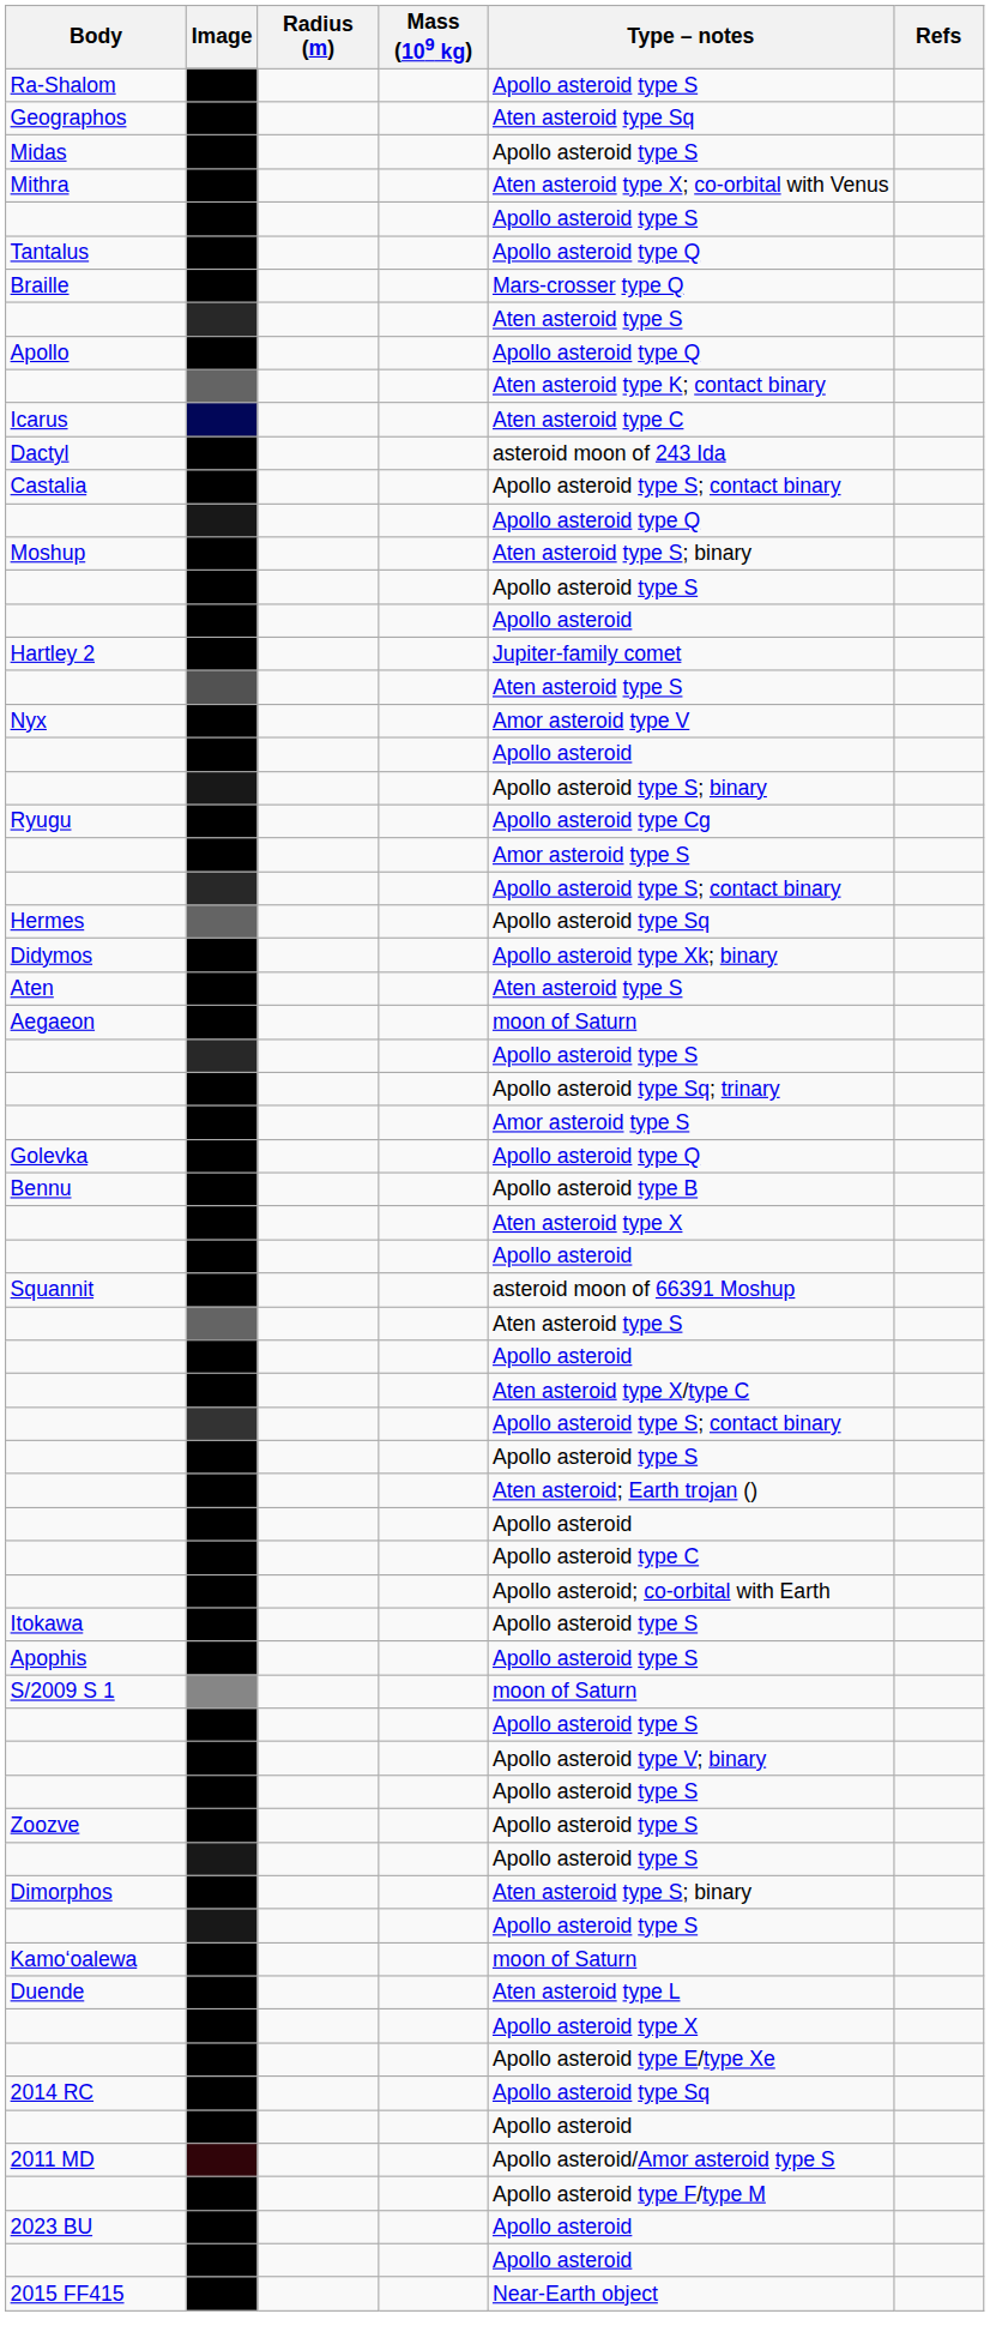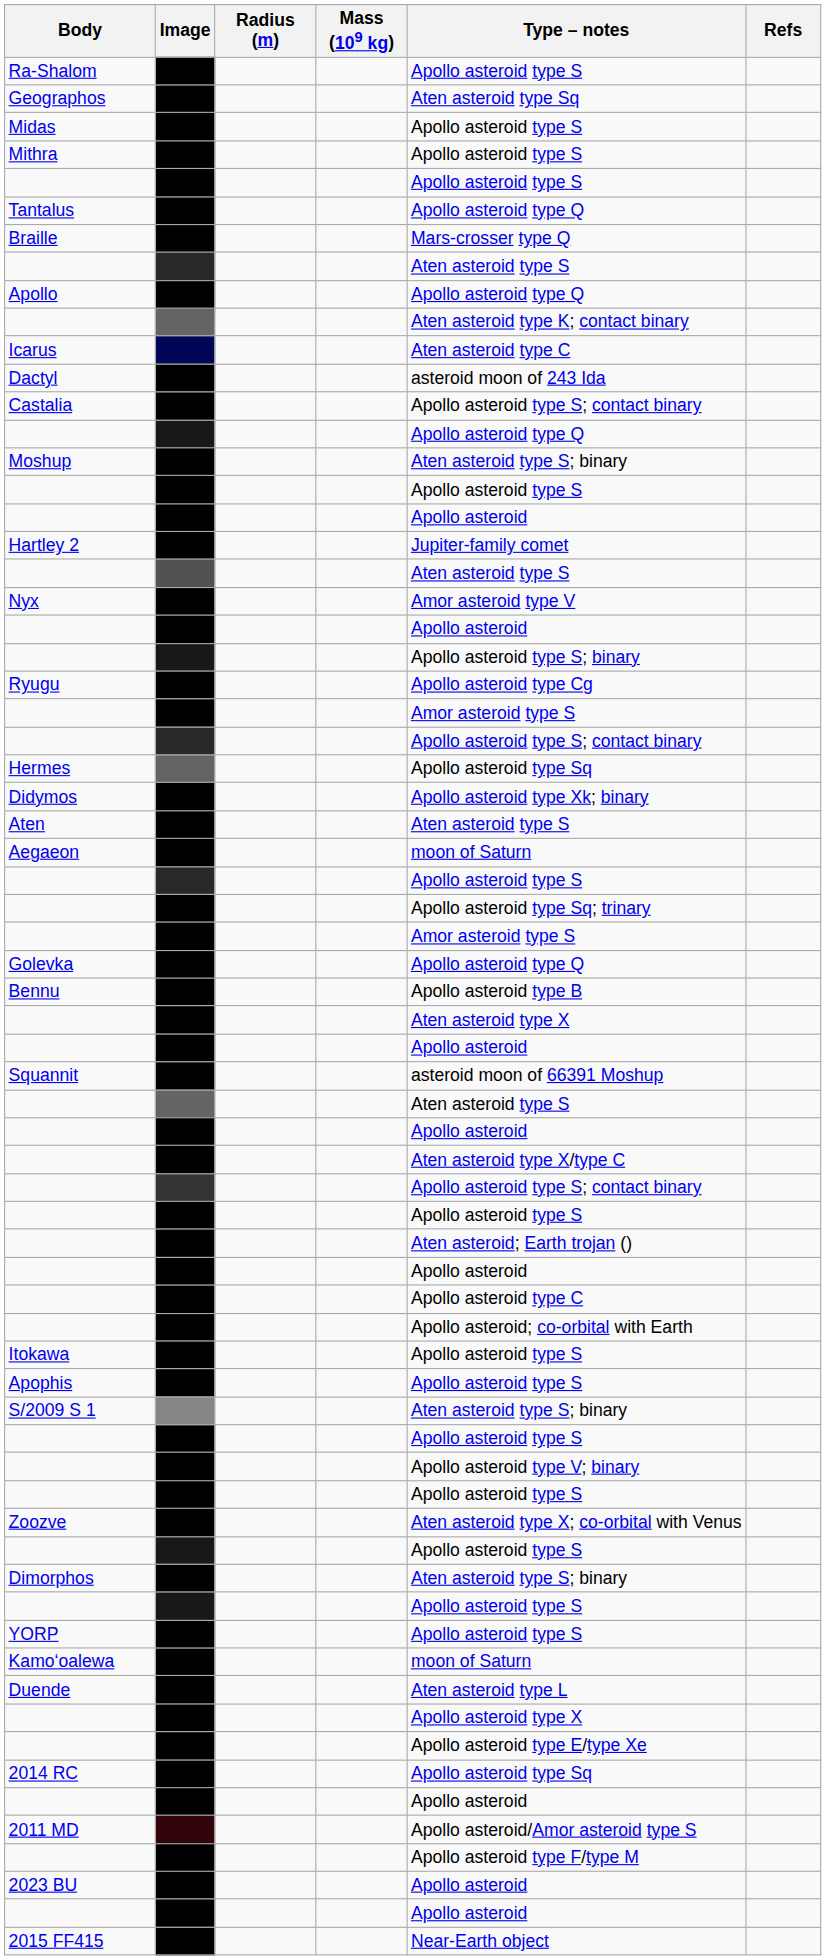 <table class="wikitable sortable sticky-header-multi">
 <tr>
 <th style="font-weight:normal; width:130px;"><strong>Body</strong></th>
 <th class="unsortable">Image</th>
 <th data-sort- type="number"  style="width:85px; font-weight:normal;"><strong>Radius</strong><br><strong>(<a href='#'>m</a>)</strong></th>
 <th data-sort- type="number" style="width:75px;">Mass<br>(<a href='#'>10<sup>9</sup> kg</a>)</th>
 <th>Type – notes</th>
 <th class="unsortable" style="font-weight: normal; width: 3.8em; text-align: center;"><strong>Refs</strong><br><strong></strong><strong></strong></th>
 </tr>
 <tr>
 <td><a href='#'>Ra-Shalom</a><br></td>
 <td bgcolor=black></td>
 <td align=center></td>
 <td align=center></td>
 <td><a href='#'>Apollo asteroid</a> <a href='#'>type S</a></td>
 <td align=center></td>
 </tr>
 <tr>
 <td><a href='#'>Geographos</a><br></td>
 <td bgcolor=black></td>
 <td align=center></td>
 <td align=center></td>
 <td><a href='#'>Aten asteroid</a> <a href='#'>type Sq</a></td>
 <td align=center></td>
 </tr>
 <tr>
 <td><a href='#'>Midas</a><br></td>
 <td bgcolor=black></td>
 <td align=center></td>
 <td align=center></td>
 <td>Apollo asteroid <a href='#'>type S</a></td>
 <td align=center></td>
 </tr>
 <tr>
 <td><a href='#'>Mithra</a><br></td>
 <td bgcolor=black></td>
 <td align=center></td>
 <td align=center></td>
-<td><a href='#'>Aten asteroid</a> <a href='#'>type X</a>; <a href='#'>co-orbital</a> with Venus</td>
+<td>Apollo asteroid <a href='#'>type S</a></td>
 <td align=center></td>
 </tr>
 <tr>
 <td><br></td>
 <td bgcolor=black></td>
 <td align=center></td>
 <td align=center></td>
 <td><a href='#'>Apollo asteroid</a> <a href='#'>type S</a></td>
 <td align=center></td>
 </tr>
 <tr>
 <td><a href='#'>Tantalus</a><br></td>
 <td bgcolor=black></td>
 <td align=center></td>
 <td align=center></td>
 <td><a href='#'>Apollo asteroid</a> <a href='#'>type Q</a></td>
 <td align=center></td>
 </tr>
 <tr>
 <td><a href='#'>Braille</a><br></td>
 <td bgcolor=black></td>
 <td align=center></td>
 <td align=center></td>
 <td><a href='#'>Mars-crosser</a> <a href='#'>type Q</a></td>
 <td align=center></td>
 </tr>
 <tr>
 <td><br></td>
 <td style="background:#282828;"></td>
 <td align=center></td>
 <td align=center></td>
 <td><a href='#'>Aten asteroid</a> <a href='#'>type S</a></td>
 <td align=center></td>
 </tr>
 <tr>
 <td><a href='#'>Apollo</a><br></td>
 <td bgcolor=black></td>
 <td align=center></td>
 <td align=center></td>
 <td><a href='#'>Apollo asteroid</a> <a href='#'>type Q</a></td>
 <td align=center></td>
 </tr>
 <tr>
 <td><br></td>
 <td style="background:#646464;"></td>
 <td align=center></td>
 <td align=center></td>
 <td><a href='#'>Aten asteroid</a> <a href='#'>type K</a>; <a href='#'>contact binary</a></td>
 <td align=center></td>
 </tr>
 <tr>
 <td><a href='#'>Icarus</a><br></td>
 <td style="background:#010658;"></td>
 <td align=center></td>
 <td align=center></td>
 <td><a href='#'>Aten asteroid</a> <a href='#'>type C</a></td>
 <td align=center></td>
 </tr>
 <tr>
 <td><a href='#'>Dactyl</a><br></td>
 <td bgcolor=black></td>
 <td align=center></td>
 <td align=center></td>
 <td>asteroid moon of <a href='#'>243 Ida</a></td>
 <td align=center></td>
 </tr>
 <tr>
 <td><a href='#'>Castalia</a><br></td>
 <td bgcolor=black></td>
 <td align=center></td>
 <td align=center></td>
 <td>Apollo asteroid <a href='#'>type S</a>; <a href='#'>contact binary</a></td>
 <td align=center></td>
 </tr>
 <tr>
 <td><br></td>
 <td style="background:#181818;"></td>
 <td align=center></td>
 <td align=center></td>
 <td><a href='#'>Apollo asteroid</a> <a href='#'>type Q</a></td>
 <td align=center></td>
 </tr>
 <tr>
 <td><a href='#'>Moshup</a><br></td>
 <td bgcolor=black></td>
 <td align=center></td>
 <td align=center></td>
 <td><a href='#'>Aten asteroid</a> <a href='#'>type S</a>; binary</td>
 <td align=center></td>
 </tr>
 <tr>
 <td><br></td>
 <td bgcolor=black></td>
 <td align=center></td>
 <td align=center></td>
 <td>Apollo asteroid <a href='#'>type S</a></td>
 <td align=center></td>
 </tr>
 <tr>
 <td><br></td>
 <td bgcolor=black></td>
 <td align=center></td>
 <td align=center></td>
 <td><a href='#'>Apollo asteroid</a></td>
 <td align=center></td>
 </tr>
 <tr>
 <td><a href='#'>Hartley 2</a><br></td>
 <td bgcolor=black></td>
 <td align=center></td>
 <td align=center></td>
 <td><a href='#'>Jupiter-family comet</a></td>
 <td align=center></td>
 </tr>
 <tr>
 <td><br></td>
 <td style="background:#525252;"></td>
 <td align=center></td>
 <td align=center></td>
 <td><a href='#'>Aten asteroid</a> <a href='#'>type S</a></td>
 <td align=center></td>
 </tr>
 <tr>
 <td><a href='#'>Nyx</a><br></td>
 <td bgcolor=black></td>
 <td align=center></td>
 <td align=center></td>
 <td><a href='#'>Amor asteroid</a> <a href='#'>type V</a></td>
 <td align=center></td>
 </tr>
 <tr>
 <td><br></td>
 <td bgcolor=black></td>
 <td align=center></td>
 <td align=center></td>
 <td><a href='#'>Apollo asteroid</a></td>
 <td align=center></td>
 </tr>
 <tr>
 <td></td>
 <td style="background:#181818;"></td>
 <td align=center></td>
 <td align=center></td>
 <td>Apollo asteroid <a href='#'>type S</a>; <a href='#'>binary</a></td>
 <td align=center></td>
 </tr>
 <tr>
 <td><a href='#'>Ryugu</a><br></td>
 <td bgcolor=black></td>
 <td align=center></td>
 <td align=center></td>
 <td><a href='#'>Apollo asteroid</a> <a href='#'>type Cg</a></td>
 <td align=center></td>
 </tr>
 <tr>
 <td><br></td>
 <td bgcolor=black></td>
 <td align=center></td>
 <td align=center></td>
 <td><a href='#'>Amor asteroid</a> <a href='#'>type S</a></td>
 <td align=center></td>
 </tr>
 <tr>
 <td></td>
 <td style="background:#282828;"></td>
 <td align=center></td>
 <td align=center></td>
 <td><a href='#'>Apollo asteroid</a> <a href='#'>type S</a>; <a href='#'>contact binary</a></td>
 <td align=center></td>
 </tr>
 <tr>
 <td><a href='#'>Hermes</a><br></td>
 <td style="background:#646464;"></td>
 <td align=center></td>
 <td align=center></td>
 <td>Apollo asteroid <a href='#'>type Sq</a></td>
 <td align=center></td>
 </tr>
 <tr>
 <td><a href='#'>Didymos</a><br></td>
 <td bgcolor=black></td>
 <td align=center></td>
 <td align=center></td>
 <td><a href='#'>Apollo asteroid</a> <a href='#'>type Xk</a>; <a href='#'>binary</a></td>
 <td align=center></td>
 </tr>
 <tr>
 <td><a href='#'>Aten</a><br></td>
 <td bgcolor=black></td>
 <td align=center></td>
 <td align=center></td>
 <td><a href='#'>Aten asteroid</a> <a href='#'>type S</a></td>
 <td align=center></td>
 </tr>
 <tr>
 <td><a href='#'>Aegaeon</a><br></td>
 <td bgcolor=black></td>
 <td align=center></td>
 <td align=center></td>
 <td><a href='#'>moon of Saturn</a></td>
 <td align=center></td>
 </tr>
 <tr>
 <td></td>
 <td style="background:#282828;"></td>
 <td align=center></td>
 <td align=center></td>
 <td><a href='#'>Apollo asteroid</a> <a href='#'>type S</a></td>
 <td align=center></td>
 </tr>
 <tr>
 <td><br></td>
 <td bgcolor=black></td>
 <td align=center></td>
 <td align=center></td>
 <td>Apollo asteroid <a href='#'>type Sq</a>; <a href='#'>trinary</a></td>
 <td align=center></td>
 </tr>
 <tr>
 <td><br></td>
 <td bgcolor=black></td>
 <td align=center></td>
 <td align=center></td>
 <td><a href='#'>Amor asteroid</a> <a href='#'>type S</a></td>
 <td align=center></td>
 </tr>
 <tr>
 <td><a href='#'>Golevka</a><br></td>
 <td bgcolor=black></td>
 <td align=center></td>
 <td align=center></td>
 <td><a href='#'>Apollo asteroid</a> <a href='#'>type Q</a></td>
 <td align=center></td>
 </tr>
 <tr>
 <td><a href='#'>Bennu</a><br></td>
 <td bgcolor=black></td>
 <td align=center></td>
 <td align=center></td>
 <td>Apollo asteroid <a href='#'>type B</a></td>
 <td align=center></td>
 </tr>
 <tr>
 <td><br></td>
 <td bgcolor=black></td>
 <td align=center></td>
 <td align=center></td>
 <td><a href='#'>Aten asteroid</a> <a href='#'>type X</a></td>
 <td align=center></td>
 </tr>
 <tr>
 <td><br></td>
 <td bgcolor=black></td>
 <td align=center></td>
 <td align=center></td>
 <td><a href='#'>Apollo asteroid</a></td>
 <td align=center></td>
 </tr>
 <tr>
 <td><a href='#'>Squannit</a><br></td>
 <td bgcolor=black></td>
 <td align=center></td>
 <td align=center></td>
 <td>asteroid moon of <a href='#'>66391 Moshup</a> </td>
 <td align=center></td>
 </tr>
 <tr>
 <td></td>
 <td style="background:#646464;"></td>
 <td align=center></td>
 <td align=center></td>
 <td>Aten asteroid <a href='#'>type S</a></td>
 <td align=center></td>
 </tr>
 <tr>
 <td></td>
 <td bgcolor=black></td>
 <td align=center></td>
 <td align=center></td>
 <td><a href='#'>Apollo asteroid</a></td>
 <td align=center></td>
 </tr>
 <tr>
 <td><br></td>
 <td bgcolor=black></td>
 <td align=center></td>
 <td align=center></td>
 <td><a href='#'>Aten asteroid</a> <a href='#'>type X</a>/<a href='#'>type C</a></td>
 <td align=center></td>
 </tr>
 <tr>
 <td><br></td>
 <td style="background:#333;"></td>
 <td align=center></td>
 <td align=center></td>
 <td><a href='#'>Apollo asteroid</a> <a href='#'>type S</a>; <a href='#'>contact binary</a></td>
 <td align=center></td>
 </tr>
 <tr>
 <td><br></td>
 <td bgcolor=black></td>
 <td align=center></td>
 <td align=center></td>
 <td>Apollo asteroid <a href='#'>type S</a></td>
 <td align=center></td>
 </tr>
 <tr>
 <td></td>
 <td bgcolor=black></td>
 <td align=center></td>
 <td align=center></td>
 <td><a href='#'>Aten asteroid</a>; <a href='#'>Earth trojan</a> ()</td>
 <td align=center></td>
 </tr>
 <tr>
 <td><br></td>
 <td bgcolor=black></td>
 <td align=center></td>
 <td align=center></td>
 <td>Apollo asteroid</td>
 <td align=center></td>
 </tr>
 <tr>
 <td><br></td>
 <td bgcolor=black></td>
 <td align=center></td>
 <td align=center></td>
 <td>Apollo asteroid <a href='#'>type C</a></td>
 <td align=center></td>
 </tr>
 <tr>
 <td></td>
 <td bgcolor=black></td>
 <td align=center></td>
 <td align=center></td>
 <td>Apollo asteroid; <a href='#'>co-orbital</a> with Earth</td>
 <td align=center></td>
 </tr>
 <tr>
 <td><a href='#'>Itokawa</a><br></td>
 <td bgcolor=black></td>
 <td align=center></td>
 <td align=center></td>
 <td>Apollo asteroid <a href='#'>type S</a></td>
 <td align=center></td>
 </tr>
 <tr>
 <td><a href='#'>Apophis</a><br></td>
 <td bgcolor=black></td>
 <td align=center></td>
 <td align=center></td>
 <td><a href='#'>Apollo asteroid</a> <a href='#'>type S</a></td>
 <td align=center></td>
 </tr>
 <tr>
 <td><a href='#'>S/2009 S 1</a></td>
 <td style="background:#868686;"></td>
 <td align=center></td>
 <td align=center></td>
-<td><a href='#'>moon of Saturn</a></td>
+<td><a href='#'>Aten asteroid</a> <a href='#'>type S</a>; binary</td>
 <td align=center></td>
 </tr>
 <tr>
 <td></td>
 <td bgcolor=black></td>
 <td align=center></td>
 <td align=center></td>
 <td><a href='#'>Apollo asteroid</a> <a href='#'>type S</a></td>
 <td align=center></td>
 </tr>
 <tr>
 <td><br></td>
 <td bgcolor=black></td>
 <td align=center></td>
 <td align=center></td>
 <td>Apollo asteroid <a href='#'>type V</a>; <a href='#'>binary</a></td>
 <td align=center></td>
 </tr>
 <tr>
 <td></td>
 <td bgcolor=black></td>
 <td align=center></td>
 <td align=center></td>
 <td>Apollo asteroid <a href='#'>type S</a></td>
 <td align=center></td>
 </tr>
 <tr>
 <td><a href='#'>Zoozve</a><br></td>
 <td bgcolor=black></td>
 <td align=center></td>
 <td align=center></td>
-<td>Apollo asteroid <a href='#'>type S</a></td>
+<td><a href='#'>Aten asteroid</a> <a href='#'>type X</a>; <a href='#'>co-orbital</a> with Venus</td>
 <td align=center></td>
 </tr>
 <tr>
 <td><br></td>
 <td style="background:#181818;"></td>
 <td align=center></td>
 <td align=center></td>
 <td>Apollo asteroid <a href='#'>type S</a></td>
 <td align=center></td>
 </tr>
 <tr>
 <td><a href='#'>Dimorphos</a><br></td>
 <td bgcolor=black></td>
 <td align=center></td>
 <td align=center></td>
 <td><a href='#'>Aten asteroid</a> <a href='#'>type S</a>; binary</td>
 <td align=center></td>
 </tr>
 <tr>
 <td></td>
 <td style="background:#181818;"></td>
+<td align=center></td>
+<td align=center></td>
+<td><a href='#'>Apollo asteroid</a> <a href='#'>type S</a></td>
+<td align=center></td>
+</tr>
+<tr>
+<td><a href='#'>YORP</a><br></td>
+<td bgcolor=black></td>
 <td align=center></td>
 <td align=center></td>
 <td><a href='#'>Apollo asteroid</a> <a href='#'>type S</a></td>
 <td align=center></td>
 </tr>
 <tr>
 <td><a href='#'>Kamoʻoalewa</a><br></td>
 <td bgcolor=black></td>
 <td align=center></td>
 <td align=center></td>
 <td><a href='#'>moon of Saturn</a></td>
 <td align=center></td>
 </tr>
 <tr>
 <td><a href='#'>Duende</a><br></td>
 <td bgcolor=black></td>
 <td align=center></td>
 <td align=center></td>
 <td><a href='#'>Aten asteroid</a> <a href='#'>type L</a></td>
 <td align=center></td>
 </tr>
 <tr>
 <td></td>
 <td bgcolor=black></td>
 <td align=center></td>
 <td align=center></td>
 <td><a href='#'>Apollo asteroid</a> <a href='#'>type X</a></td>
 <td align=center></td>
 </tr>
 <tr>
 <td></td>
 <td bgcolor=black></td>
 <td align=center></td>
 <td align=center></td>
 <td>Apollo asteroid <a href='#'>type E</a>/<a href='#'>type Xe</a></td>
 <td align=center></td>
 </tr>
 <tr>
 <td><a href='#'>2014 RC</a></td>
 <td bgcolor=black></td>
 <td align=center></td>
 <td align=center></td>
 <td><a href='#'>Apollo asteroid</a> <a href='#'>type Sq</a></td>
 <td align=center></td>
 </tr>
 <tr>
 <td></td>
 <td bgcolor=black></td>
 <td align=center></td>
 <td align=center></td>
 <td>Apollo asteroid</td>
 <td align=center></td>
 </tr>
 <tr>
 <td><a href='#'>2011 MD</a></td>
 <td style="background:#300409;"></td>
 <td align=center></td>
 <td align=center></td>
 <td>Apollo asteroid/<a href='#'>Amor asteroid</a> <a href='#'>type S</a></td>
 <td align=center></td>
 </tr>
 <tr>
 <td></td>
 <td bgcolor=black></td>
 <td align=center></td>
 <td align=center></td>
 <td>Apollo asteroid <a href='#'>type F</a>/<a href='#'>type M</a></td>
 <td align=center></td>
 </tr>
 <tr>
 <td><a href='#'>2023 BU</a></td>
 <td bgcolor=black></td>
 <td align=center></td>
 <td></td>
 <td><a href='#'>Apollo asteroid</a></td>
 <td></td>
 </tr>
 <tr>
 <td></td>
 <td bgcolor=black></td>
 <td align=center></td>
 <td align=center></td>
 <td><a href='#'>Apollo asteroid</a></td>
 <td align=center></td>
 </tr>
 <tr>
 <td><a href='#'>2015 FF415</a></td>
 <td bgcolor=black></td>
 <td align=center></td>
 <td align=center></td>
 <td><a href='#'>Near-Earth object</a></td>
 <td align=center></td>
 </tr>
 </table>
